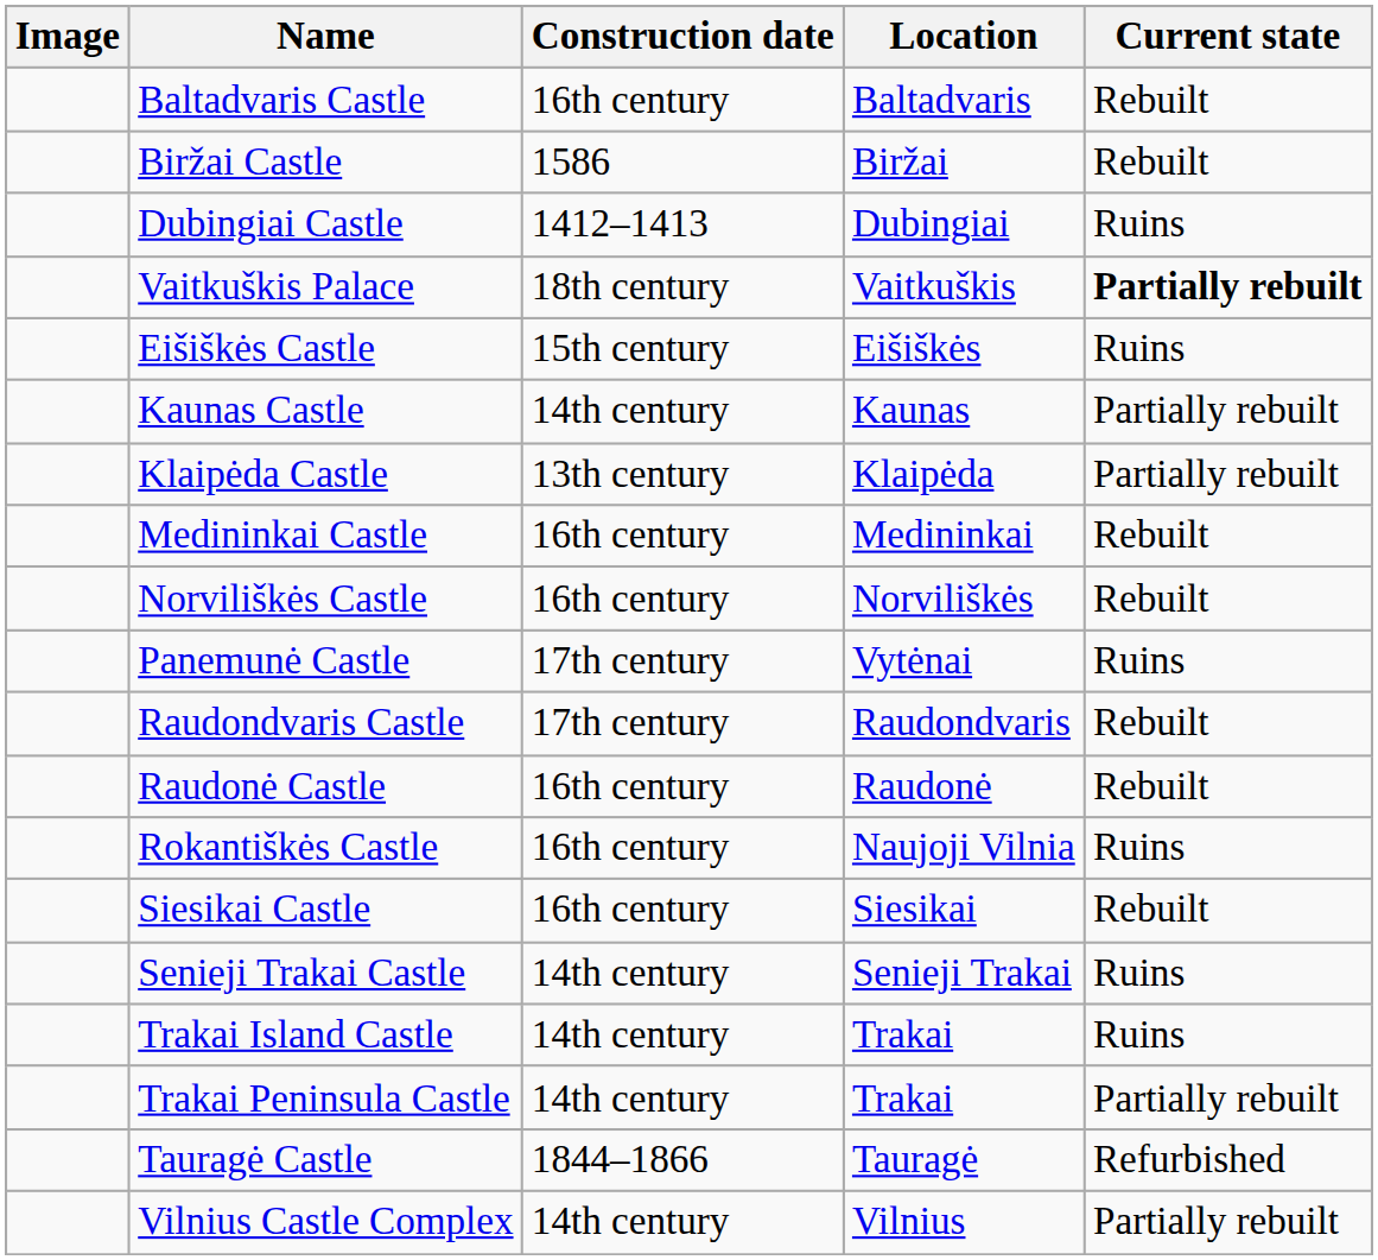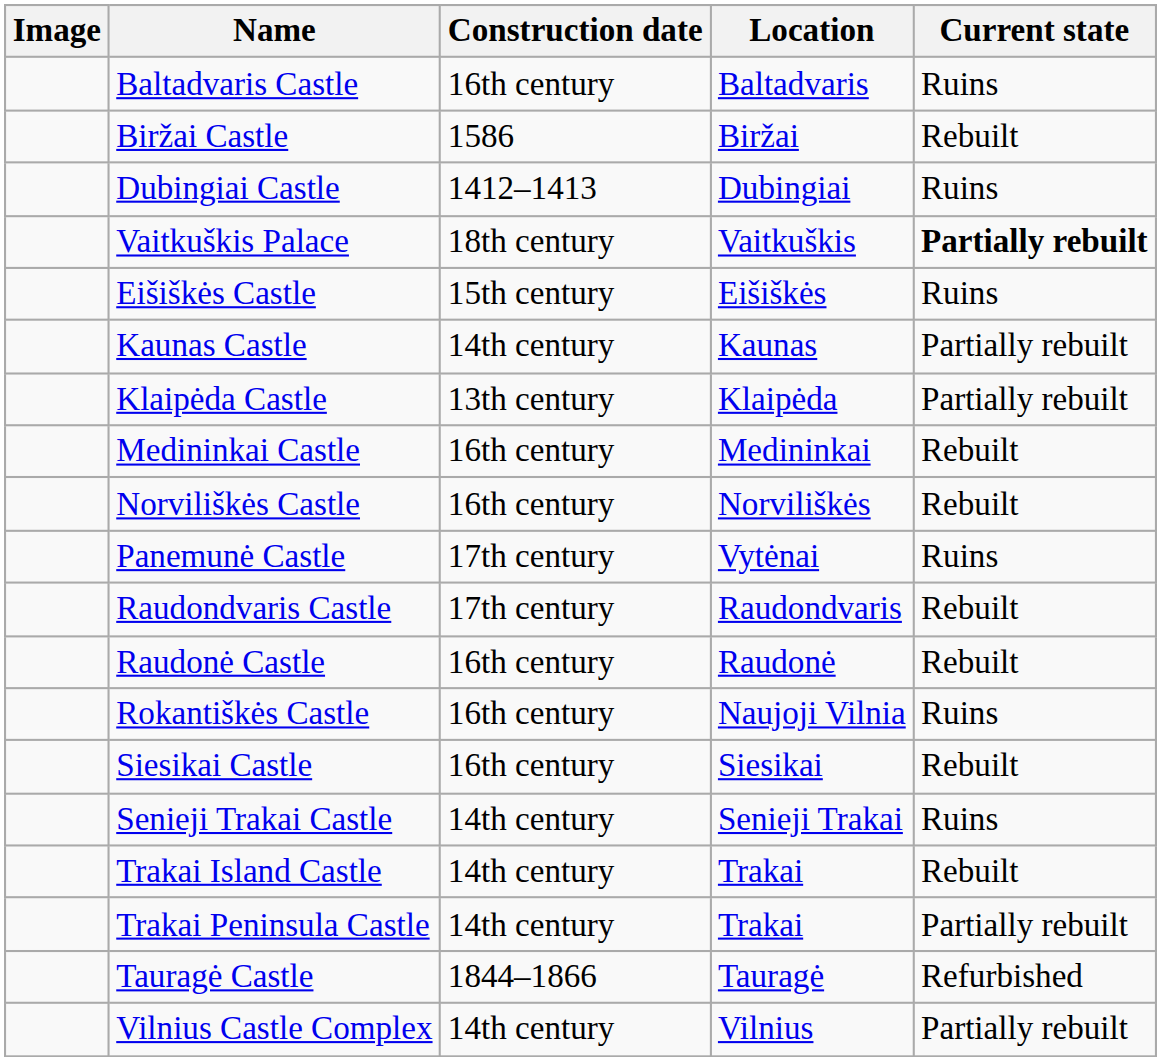 <table class="sortable wikitable">
 <tr>
 <th class=unsortable>Image</th>
 <th width=>Name</th>
 <th>Construction date</th>
 <th width=>Location</th>
 <th>Current state</th>
 </tr>
 <tr>
 <td></td>
 <td><a href='#'>Baltadvaris Castle</a></td>
 <td data-sort-value="1600">16th century</td>
 <td><a href='#'>Baltadvaris</a></td>
-<td>Rebuilt</td>
+<td>Ruins</td>
 </tr>
 <tr>
 <td></td>
 <td><a href='#'>Biržai Castle</a></td>
 <td>1586</td>
 <td><a href='#'>Biržai</a></td>
 <td>Rebuilt</td>
 </tr>
 <tr>
 <td></td>
 <td><a href='#'>Dubingiai Castle</a></td>
 <td data-sort-value="1413">1412–1413</td>
 <td><a href='#'>Dubingiai</a></td>
 <td>Ruins</td>
 </tr>
 <tr>
 <td></td>
 <td><a href='#'>Vaitkuškis Palace</a></td>
 <td data-sort-value="1800">18th century</td>
 <td><a href='#'>Vaitkuškis</a></td>
 <td><strong>Partially rebuilt</strong></td>
 </tr>
 <tr>
 <td></td>
 <td><a href='#'>Eišiškės Castle</a></td>
 <td data-sort-value="1500">15th century</td>
 <td><a href='#'>Eišiškės</a></td>
 <td>Ruins</td>
 </tr>
 <tr>
 <td></td>
 <td><a href='#'>Kaunas Castle</a></td>
 <td data-sort-value="1400">14th century</td>
 <td><a href='#'>Kaunas</a></td>
 <td>Partially rebuilt</td>
 </tr>
 <tr>
 <td></td>
 <td><a href='#'>Klaipėda Castle</a></td>
 <td data-sort-value="1300">13th century</td>
 <td><a href='#'>Klaipėda</a></td>
 <td>Partially rebuilt</td>
 </tr>
 <tr>
 <td></td>
 <td><a href='#'>Medininkai Castle</a></td>
 <td data-sort-value="1600">16th century</td>
 <td><a href='#'>Medininkai</a></td>
 <td>Rebuilt</td>
 </tr>
 <tr>
 <td></td>
 <td><a href='#'>Norviliškės Castle</a></td>
 <td data-sort-value="1600">16th century</td>
 <td><a href='#'>Norviliškės</a></td>
 <td>Rebuilt</td>
 </tr>
 <tr>
 <td></td>
 <td><a href='#'>Panemunė Castle</a></td>
 <td data-sort-value="1700">17th century</td>
 <td><a href='#'>Vytėnai</a></td>
 <td>Ruins</td>
 </tr>
 <tr>
 <td></td>
 <td><a href='#'>Raudondvaris Castle</a></td>
 <td data-sort-value="1700">17th century</td>
 <td><a href='#'>Raudondvaris</a></td>
 <td>Rebuilt</td>
 </tr>
 <tr>
 <td></td>
 <td><a href='#'>Raudonė Castle</a></td>
 <td data-sort-value="1600">16th century</td>
 <td><a href='#'>Raudonė</a></td>
 <td>Rebuilt</td>
 </tr>
 <tr>
 <td></td>
 <td><a href='#'>Rokantiškės Castle</a></td>
 <td data-sort-value="1600">16th century</td>
 <td><a href='#'>Naujoji Vilnia</a></td>
 <td>Ruins</td>
 </tr>
 <tr>
 <td></td>
 <td><a href='#'>Siesikai Castle</a></td>
 <td data-sort-value="1600">16th century</td>
 <td><a href='#'>Siesikai</a></td>
 <td>Rebuilt</td>
 </tr>
 <tr>
 <td></td>
 <td><a href='#'>Senieji Trakai Castle</a></td>
 <td data-sort-value="1400">14th century</td>
 <td><a href='#'>Senieji Trakai</a></td>
 <td>Ruins</td>
 </tr>
 <tr>
 <td></td>
 <td><a href='#'>Trakai Island Castle</a></td>
 <td data-sort-value="1400">14th century</td>
 <td><a href='#'>Trakai</a></td>
-<td>Ruins</td>
+<td>Rebuilt</td>
 </tr>
 <tr>
 <td></td>
 <td><a href='#'>Trakai Peninsula Castle</a></td>
 <td data-sort-value="1400">14th century</td>
 <td><a href='#'>Trakai</a></td>
 <td>Partially rebuilt</td>
 </tr>
 <tr>
 <td></td>
 <td><a href='#'>Tauragė Castle</a></td>
 <td data-sort-value="1866">1844–1866</td>
 <td><a href='#'>Tauragė</a></td>
 <td>Refurbished</td>
 </tr>
 <tr>
 <td></td>
 <td><a href='#'>Vilnius Castle Complex</a></td>
 <td data-sort-value="1400">14th century</td>
 <td><a href='#'>Vilnius</a></td>
 <td>Partially rebuilt</td>
 </tr>
 <tr>
 </tr>
 </table>
